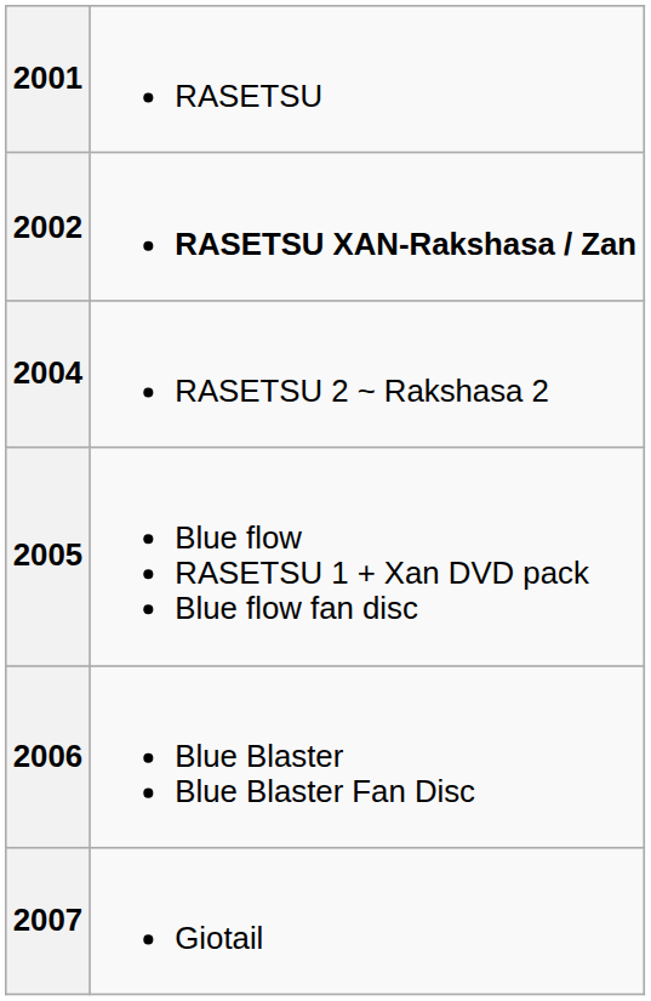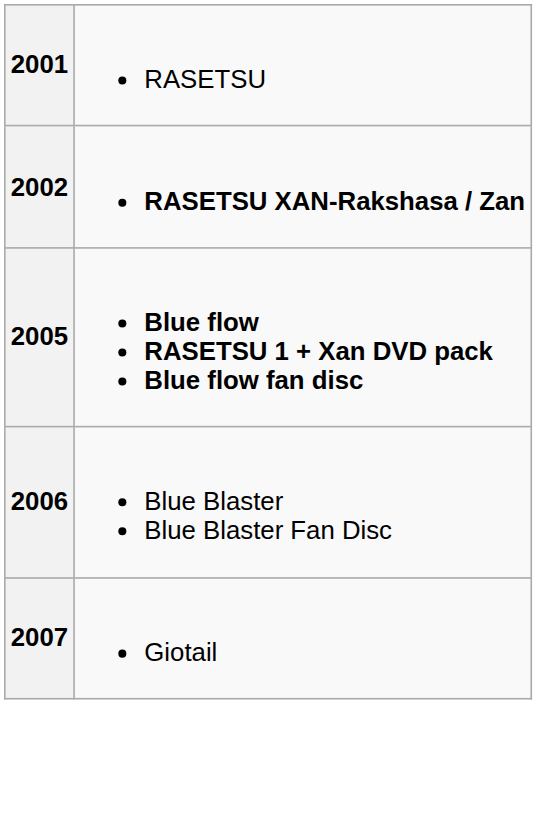 <table class="wikitable">
 <tr>
 <th>2001</th>
 <td><br><ul><li>RASETSU</li></ul></td>
 </tr>
 <tr>
 <th>2002</th>
 <td><strong><br><ul><li>RASETSU XAN-Rakshasa / Zan</li></ul></strong></td>
 </tr>
 <tr>
-<th>2004</th>
-<td><br><ul><li>RASETSU 2 ~ Rakshasa 2</li></ul></td>
-</tr>
-<tr>
 <th>2005</th>
-<td><br><ul><li>Blue flow</li><li>RASETSU 1 + Xan DVD pack</li><li>Blue flow fan disc</li></ul></td>
+<td><strong><br><ul><li>Blue flow</li><li>RASETSU 1 + Xan DVD pack</li><li>Blue flow fan disc</li></ul></strong></td>
 </tr>
 <tr>
 <th>2006</th>
 <td><br><ul><li>Blue Blaster</li><li>Blue Blaster Fan Disc</li></ul></td>
 </tr>
 <tr>
 <th>2007</th>
 <td><br><ul><li>Giotail</li></ul></td>
 </tr>
 </table>
